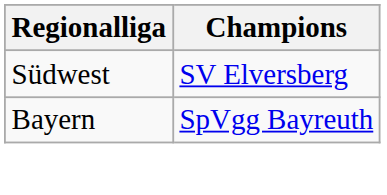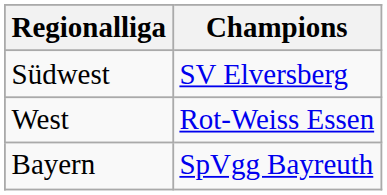 <table class="wikitable">
 <tr>
 <th>Regionalliga</th>
 <th>Champions</th>
 </tr>
 <tr>
 <td>Südwest</td>
 <td><a href='#'>SV Elversberg</a></td>
 </tr>
 <tr>
+<td>West</td>
+<td><a href='#'>Rot-Weiss Essen</a></td>
+</tr>
+<tr>
 <td>Bayern</td>
 <td><a href='#'>SpVgg Bayreuth</a></td>
 </tr>
 </table>
